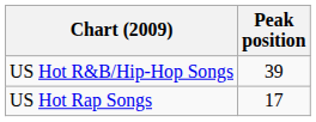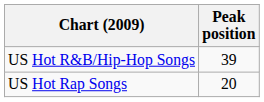 <table class="wikitable sortable">
 <tr>
 <th align="left">Chart (2009)</th>
 <th style="text-align:center;">Peak<br>position</th>
 </tr>
 <tr>
 <td align="left">US <a href='#'>Hot R&B/Hip-Hop Songs</a></td>
 <td style="text-align:center;">39</td>
 </tr>
 <tr>
 <td align="left">US <a href='#'>Hot Rap Songs</a></td>
-<td style="text-align:center;">17</td>
+<td style="text-align:center;">20</td>
 </tr>
 </table>
